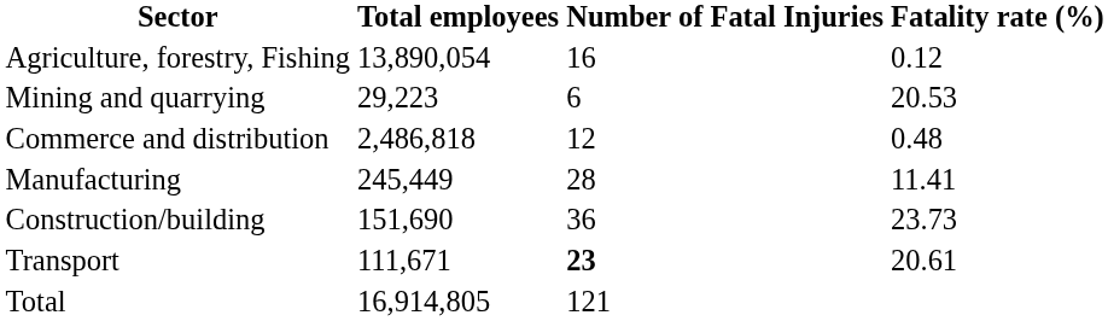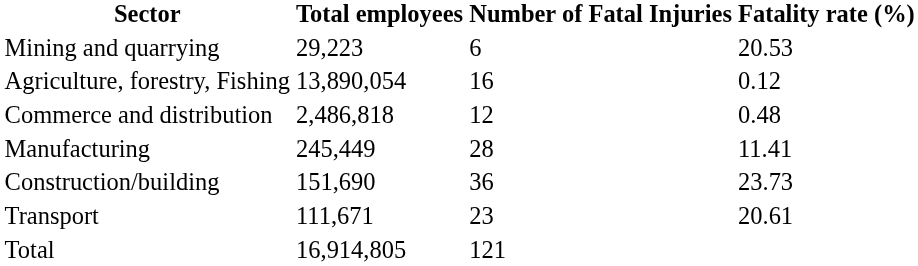 <table class="Fatality rate sector-wise">
 <tr>
 <th>Sector</th>
 <th>Total employees</th>
 <th>Number of Fatal Injuries</th>
 <th>Fatality rate (%)</th>
 </tr>
 <tr>
+<td>Mining and quarrying</td>
+<td>29,223</td>
+<td>6</td>
+<td>20.53</td>
+</tr>
+<tr>
 <td>Agriculture, forestry, Fishing</td>
 <td>13,890,054</td>
 <td>16</td>
 <td>0.12</td>
-</tr>
-<tr>
-<td>Mining and quarrying</td>
-<td>29,223</td>
-<td>6</td>
-<td>20.53</td>
 </tr>
 <tr>
 <td>Commerce and distribution</td>
 <td>2,486,818</td>
 <td>12</td>
 <td>0.48</td>
 </tr>
 <tr>
 <td>Manufacturing</td>
 <td>245,449</td>
 <td>28</td>
 <td>11.41</td>
 </tr>
 <tr>
 <td>Construction/building</td>
 <td>151,690</td>
 <td>36</td>
 <td>23.73</td>
 </tr>
 <tr>
 <td>Transport</td>
 <td>111,671</td>
-<td><strong>23</strong></td>
+<td>23</td>
 <td>20.61</td>
 </tr>
 <tr>
 <td>Total</td>
 <td>16,914,805</td>
 <td>121</td>
 <td></td>
 </tr>
 </table>
